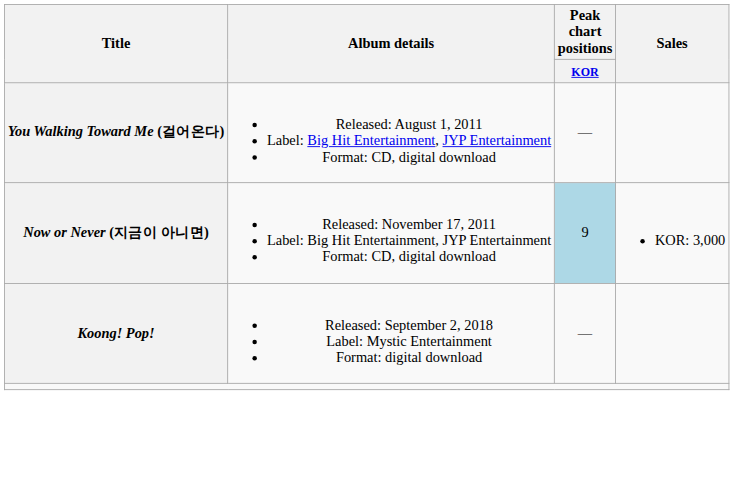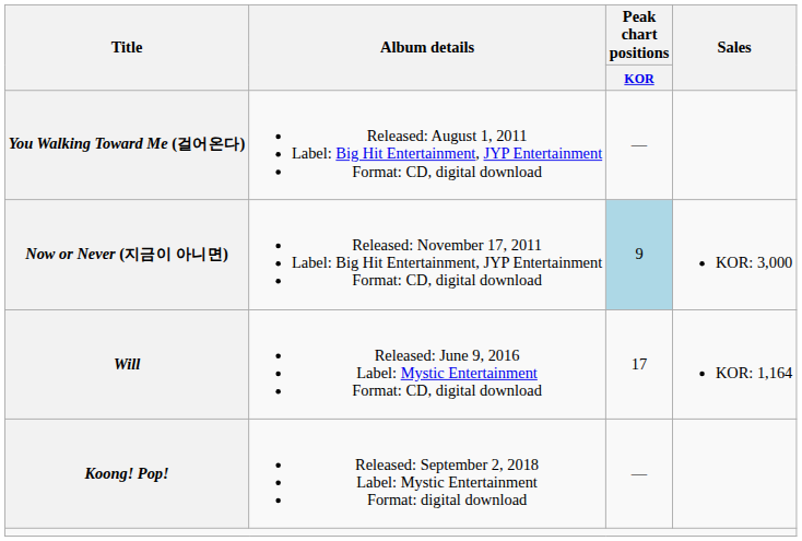 <table class="wikitable plainrowheaders" style="text-align:center;">
 <tr>
 <th rowspan="2" scope="col">Title</th>
 <th rowspan="2" scope="col">Album details</th>
 <th colspan="1">Peak chart positions</th>
 <th rowspan="2" scope="col">Sales</th>
 </tr>
 <tr>
 <th style="width:3em;"><small><a href='#'>KOR</a></small><br></th>
 </tr>
 <tr>
 <th scope="row"><em>You Walking Toward Me</em> (걸어온다)</th>
 <td><br><ul><li>Released: August 1, 2011</li><li>Label: <a href='#'>Big Hit Entertainment</a>, <a href='#'>JYP Entertainment</a></li><li>Format: CD, digital download</li></ul></td>
 <td>—</td>
 <td></td>
 </tr>
 <tr>
 <th scope="row"><em>Now or Never</em> (지금이 아니면)</th>
 <td><br><ul><li>Released: November 17, 2011</li><li>Label: Big Hit Entertainment, JYP Entertainment</li><li>Format: CD, digital download</li></ul></td>
 <td style="background: lightblue;">9</td>
 <td><br><ul><li>KOR: 3,000</li></ul></td>
 </tr>
 <tr>
+<th scope="row"><em>Will</em></th>
+<td><br><ul><li>Released: June 9, 2016</li><li>Label: <a href='#'>Mystic Entertainment</a></li><li>Format: CD, digital download</li></ul></td>
+<td>17</td>
+<td><br><ul><li>KOR: 1,164</li></ul></td>
+</tr>
+<tr>
 <th scope="row"><em>Koong! Pop!</em></th>
 <td><br><ul><li>Released: September 2, 2018</li><li>Label: Mystic Entertainment</li><li>Format: digital download</li></ul></td>
 <td>—</td>
 <td></td>
 </tr>
 <tr>
 <td colspan="4"></td>
 </tr>
 </table>
